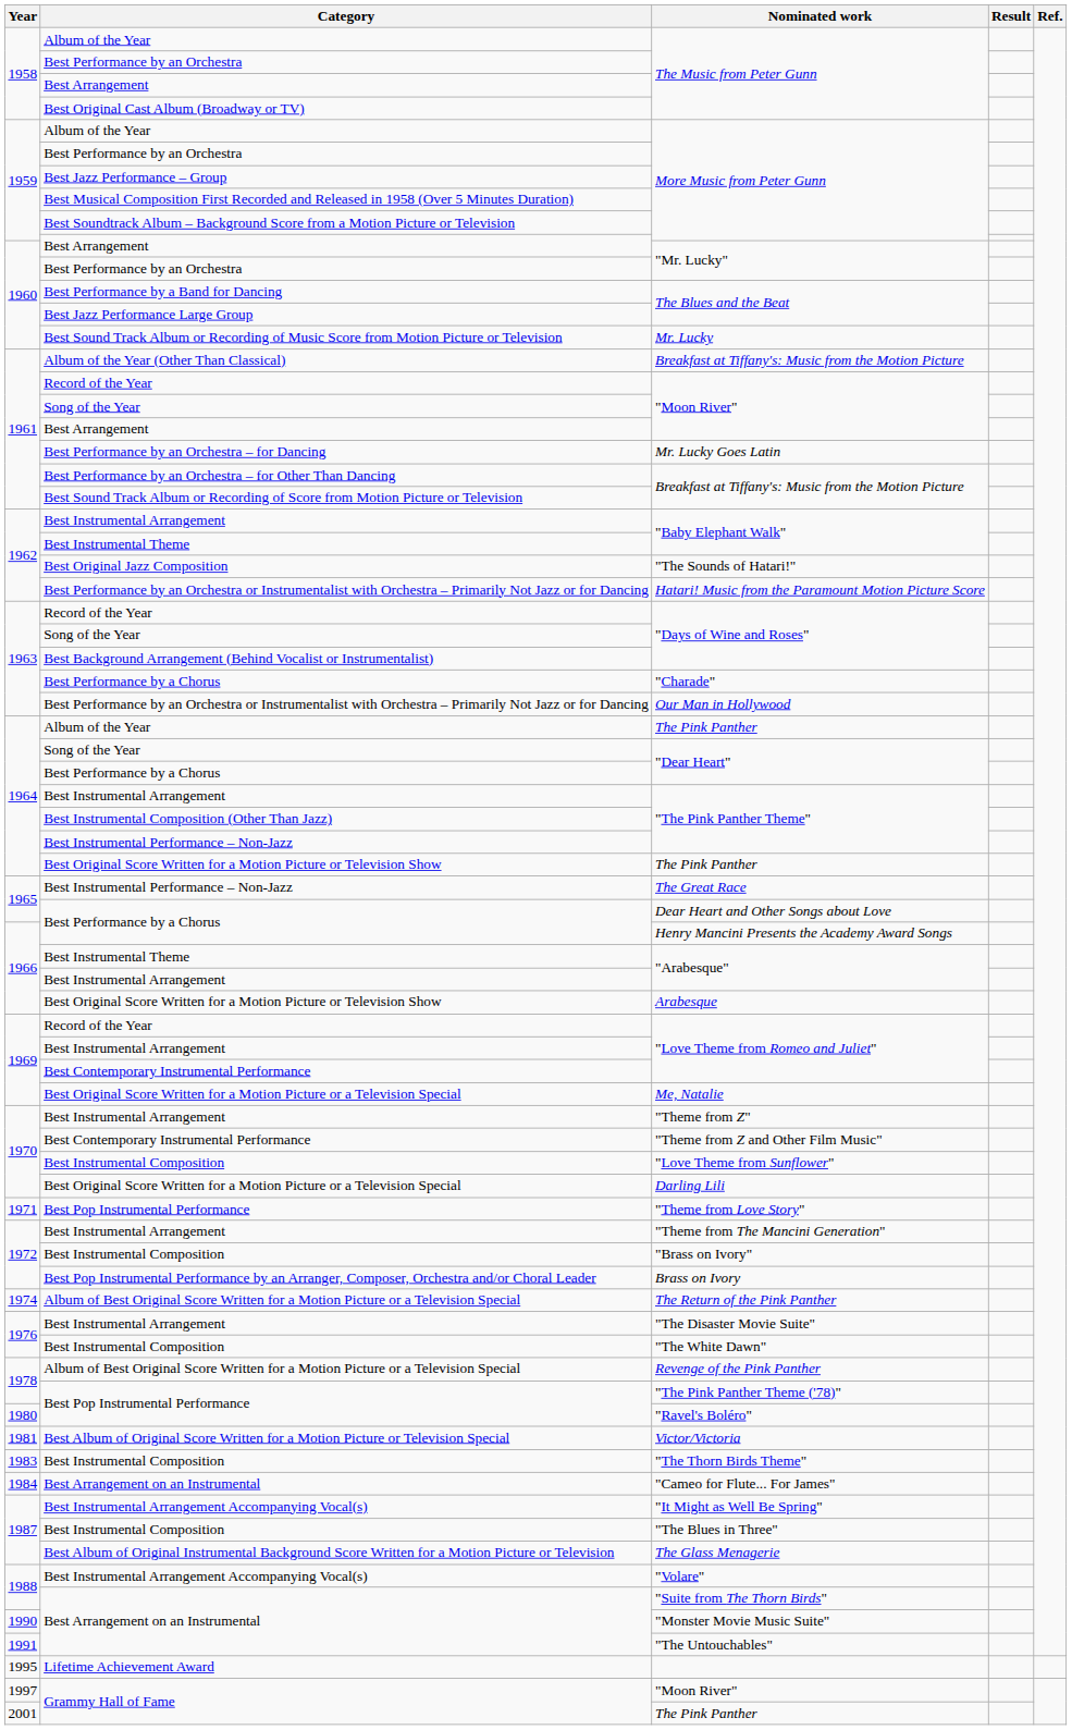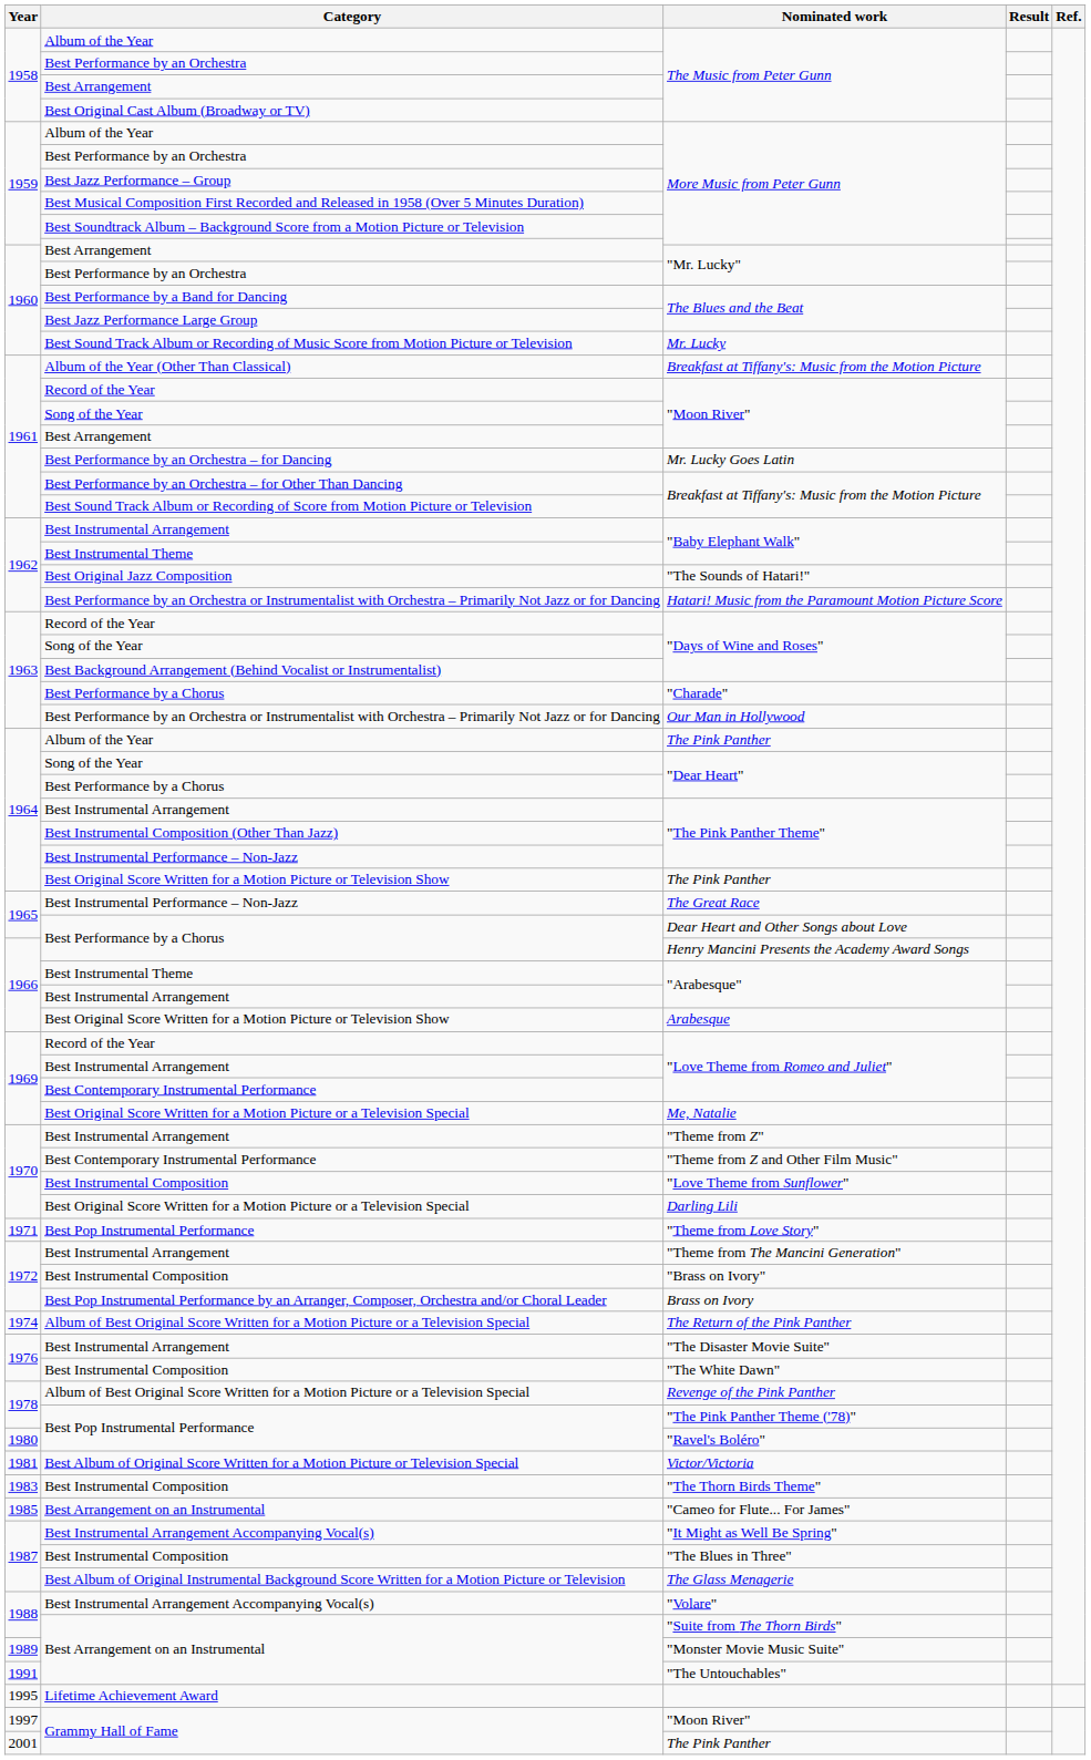 <table class="wikitable">
 <tr>
 <th>Year</th>
 <th>Category</th>
 <th>Nominated work</th>
 <th>Result</th>
 <th>Ref.</th>
 </tr>
 <tr>
 <td rowspan="4"><a href='#'>1958</a></td>
 <td><a href='#'>Album of the Year</a></td>
 <td rowspan="4"><em><a href='#'>The Music from Peter Gunn</a></em></td>
 <td></td>
 <td align="center" rowspan="72"></td>
 </tr>
 <tr>
 <td><a href='#'>Best Performance by an Orchestra</a></td>
 <td></td>
 </tr>
 <tr>
 <td><a href='#'>Best Arrangement</a></td>
 <td></td>
 </tr>
 <tr>
 <td><a href='#'>Best Original Cast Album (Broadway or TV)</a></td>
 <td></td>
 </tr>
 <tr>
 <td rowspan="6"><a href='#'>1959</a></td>
 <td>Album of the Year</td>
 <td rowspan="6"><em><a href='#'>More Music from Peter Gunn</a></em></td>
 <td></td>
 </tr>
 <tr>
 <td>Best Performance by an Orchestra</td>
 <td></td>
 </tr>
 <tr>
 <td><a href='#'>Best Jazz Performance – Group</a></td>
 <td></td>
 </tr>
 <tr>
 <td><a href='#'>Best Musical Composition First Recorded and Released in 1958 (Over 5 Minutes Duration)</a></td>
 <td></td>
 </tr>
 <tr>
 <td><a href='#'>Best Soundtrack Album – Background Score from a Motion Picture or Television</a></td>
 <td></td>
 </tr>
 <tr>
 <td rowspan="2">Best Arrangement</td>
 <td></td>
 </tr>
 <tr>
 <td rowspan="5"><a href='#'>1960</a></td>
 <td rowspan="2">"Mr. Lucky"</td>
 <td></td>
 </tr>
 <tr>
 <td>Best Performance by an Orchestra</td>
 <td></td>
 </tr>
 <tr>
 <td><a href='#'>Best Performance by a Band for Dancing</a></td>
 <td rowspan="2"><em><a href='#'>The Blues and the Beat</a></em></td>
 <td></td>
 </tr>
 <tr>
 <td><a href='#'>Best Jazz Performance Large Group</a></td>
 <td></td>
 </tr>
 <tr>
 <td><a href='#'>Best Sound Track Album or Recording of Music Score from Motion Picture or Television</a></td>
 <td><em><a href='#'>Mr. Lucky</a></em></td>
 <td></td>
 </tr>
 <tr>
 <td rowspan="7"><a href='#'>1961</a></td>
 <td><a href='#'>Album of the Year (Other Than Classical)</a></td>
 <td><em><a href='#'>Breakfast at Tiffany's: Music from the Motion Picture</a></em></td>
 <td></td>
 </tr>
 <tr>
 <td><a href='#'>Record of the Year</a></td>
 <td rowspan="3">"<a href='#'>Moon River</a>"</td>
 <td></td>
 </tr>
 <tr>
 <td><a href='#'>Song of the Year</a></td>
 <td></td>
 </tr>
 <tr>
 <td>Best Arrangement</td>
 <td></td>
 </tr>
 <tr>
 <td><a href='#'>Best Performance by an Orchestra – for Dancing</a></td>
 <td><em>Mr. Lucky Goes Latin</em></td>
 <td></td>
 </tr>
 <tr>
 <td><a href='#'>Best Performance by an Orchestra – for Other Than Dancing</a></td>
 <td rowspan="2"><em>Breakfast at Tiffany's: Music from the Motion Picture</em></td>
 <td></td>
 </tr>
 <tr>
 <td><a href='#'>Best Sound Track Album or Recording of Score from Motion Picture or Television</a></td>
 <td></td>
 </tr>
 <tr>
 <td rowspan="4"><a href='#'>1962</a></td>
 <td><a href='#'>Best Instrumental Arrangement</a></td>
 <td rowspan="2">"<a href='#'>Baby Elephant Walk</a>"</td>
 <td></td>
 </tr>
 <tr>
 <td><a href='#'>Best Instrumental Theme</a></td>
 <td></td>
 </tr>
 <tr>
 <td><a href='#'>Best Original Jazz Composition</a></td>
 <td>"The Sounds of Hatari!"</td>
 <td></td>
 </tr>
 <tr>
 <td><a href='#'>Best Performance by an Orchestra or Instrumentalist with Orchestra – Primarily Not Jazz or for Dancing</a></td>
 <td><em><a href='#'>Hatari! Music from the Paramount Motion Picture Score</a></em></td>
 <td></td>
 </tr>
 <tr>
 <td rowspan="5"><a href='#'>1963</a></td>
 <td>Record of the Year</td>
 <td rowspan="3">"<a href='#'>Days of Wine and Roses</a>"</td>
 <td></td>
 </tr>
 <tr>
 <td>Song of the Year</td>
 <td></td>
 </tr>
 <tr>
 <td><a href='#'>Best Background Arrangement (Behind Vocalist or Instrumentalist)</a></td>
 <td></td>
 </tr>
 <tr>
 <td><a href='#'>Best Performance by a Chorus</a></td>
 <td>"<a href='#'>Charade</a>"</td>
 <td></td>
 </tr>
 <tr>
 <td>Best Performance by an Orchestra or Instrumentalist with Orchestra – Primarily Not Jazz or for Dancing</td>
 <td><em><a href='#'>Our Man in Hollywood</a></em></td>
 <td></td>
 </tr>
 <tr>
 <td rowspan="7"><a href='#'>1964</a></td>
 <td>Album of the Year</td>
 <td><em><a href='#'>The Pink Panther</a></em></td>
 <td></td>
 </tr>
 <tr>
 <td>Song of the Year</td>
 <td rowspan="2">"<a href='#'>Dear Heart</a>"</td>
 <td></td>
 </tr>
 <tr>
 <td>Best Performance by a Chorus</td>
 <td></td>
 </tr>
 <tr>
 <td>Best Instrumental Arrangement</td>
 <td rowspan="3">"<a href='#'>The Pink Panther Theme</a>"</td>
 <td></td>
 </tr>
 <tr>
 <td><a href='#'>Best Instrumental Composition (Other Than Jazz)</a></td>
 <td></td>
 </tr>
 <tr>
 <td><a href='#'>Best Instrumental Performance – Non-Jazz</a></td>
 <td></td>
 </tr>
 <tr>
 <td><a href='#'>Best Original Score Written for a Motion Picture or Television Show</a></td>
 <td><em>The Pink Panther</em></td>
 <td></td>
 </tr>
 <tr>
 <td rowspan="2"><a href='#'>1965</a></td>
 <td>Best Instrumental Performance – Non-Jazz</td>
 <td><em><a href='#'>The Great Race</a></em></td>
 <td></td>
 </tr>
 <tr>
 <td rowspan="2">Best Performance by a Chorus</td>
 <td><em>Dear Heart and Other Songs about Love</em></td>
 <td></td>
 </tr>
 <tr>
 <td rowspan="4"><a href='#'>1966</a></td>
 <td><em>Henry Mancini Presents the Academy Award Songs</em></td>
 <td></td>
 </tr>
 <tr>
 <td>Best Instrumental Theme</td>
 <td rowspan="2">"Arabesque"</td>
 <td></td>
 </tr>
 <tr>
 <td>Best Instrumental Arrangement</td>
 <td></td>
 </tr>
 <tr>
 <td>Best Original Score Written for a Motion Picture or Television Show</td>
 <td><em><a href='#'>Arabesque</a></em></td>
 <td></td>
 </tr>
 <tr>
 <td rowspan="4"><a href='#'>1969</a></td>
 <td>Record of the Year</td>
 <td rowspan="3">"<a href='#'>Love Theme from <em>Romeo and Juliet</em></a>"</td>
 <td></td>
 </tr>
 <tr>
 <td>Best Instrumental Arrangement</td>
 <td></td>
 </tr>
 <tr>
 <td><a href='#'>Best Contemporary Instrumental Performance</a></td>
 <td></td>
 </tr>
 <tr>
 <td><a href='#'>Best Original Score Written for a Motion Picture or a Television Special</a></td>
 <td><em><a href='#'>Me, Natalie</a></em></td>
 <td></td>
 </tr>
 <tr>
 <td rowspan="4"><a href='#'>1970</a></td>
 <td>Best Instrumental Arrangement</td>
 <td>"Theme from <em>Z</em>"</td>
 <td></td>
 </tr>
 <tr>
 <td>Best Contemporary Instrumental Performance</td>
 <td>"Theme from <em>Z</em> and Other Film Music"</td>
 <td></td>
 </tr>
 <tr>
 <td><a href='#'>Best Instrumental Composition</a></td>
 <td>"<a href='#'>Love Theme from <em>Sunflower</em></a>"</td>
 <td></td>
 </tr>
 <tr>
 <td>Best Original Score Written for a Motion Picture or a Television Special</td>
 <td><em><a href='#'>Darling Lili</a></em></td>
 <td></td>
 </tr>
 <tr>
 <td><a href='#'>1971</a></td>
 <td><a href='#'>Best Pop Instrumental Performance</a></td>
 <td>"<a href='#'>Theme from <em>Love Story</em></a>"</td>
 <td></td>
 </tr>
 <tr>
 <td rowspan="3"><a href='#'>1972</a></td>
 <td>Best Instrumental Arrangement</td>
 <td>"Theme from <em>The Mancini Generation</em>"</td>
 <td></td>
 </tr>
 <tr>
 <td>Best Instrumental Composition</td>
 <td>"Brass on Ivory"</td>
 <td></td>
 </tr>
 <tr>
 <td><a href='#'>Best Pop Instrumental Performance by an Arranger, Composer, Orchestra and/or Choral Leader</a></td>
 <td><em>Brass on Ivory</em></td>
 <td></td>
 </tr>
 <tr>
 <td><a href='#'>1974</a></td>
 <td><a href='#'>Album of Best Original Score Written for a Motion Picture or a Television Special</a></td>
 <td><em><a href='#'>The Return of the Pink Panther</a></em></td>
 <td></td>
 </tr>
 <tr>
 <td rowspan="2"><a href='#'>1976</a></td>
 <td>Best Instrumental Arrangement</td>
 <td>"The Disaster Movie Suite"</td>
 <td></td>
 </tr>
 <tr>
 <td>Best Instrumental Composition</td>
 <td>"The White Dawn"</td>
 <td></td>
 </tr>
 <tr>
 <td rowspan="2"><a href='#'>1978</a></td>
 <td>Album of Best Original Score Written for a Motion Picture or a Television Special</td>
 <td><em><a href='#'>Revenge of the Pink Panther</a></em></td>
 <td></td>
 </tr>
 <tr>
 <td rowspan="2">Best Pop Instrumental Performance</td>
 <td>"<a href='#'>The Pink Panther Theme ('78)</a>"</td>
 <td></td>
 </tr>
 <tr>
 <td><a href='#'>1980</a></td>
 <td>"<a href='#'>Ravel's Boléro</a>"</td>
 <td></td>
 </tr>
 <tr>
 <td><a href='#'>1981</a></td>
 <td><a href='#'>Best Album of Original Score Written for a Motion Picture or Television Special</a></td>
 <td><em><a href='#'>Victor/Victoria</a></em></td>
 <td></td>
 </tr>
 <tr>
 <td><a href='#'>1983</a></td>
 <td>Best Instrumental Composition</td>
 <td>"<a href='#'>The Thorn Birds Theme</a>"</td>
 <td></td>
 </tr>
 <tr>
-<td><a href='#'>1984</a></td>
+<td><a href='#'>1985</a></td>
 <td><a href='#'>Best Arrangement on an Instrumental</a></td>
 <td>"Cameo for Flute... For James"</td>
 <td></td>
 </tr>
 <tr>
 <td rowspan="3"><a href='#'>1987</a></td>
 <td><a href='#'>Best Instrumental Arrangement Accompanying Vocal(s)</a></td>
 <td>"<a href='#'>It Might as Well Be Spring</a>"</td>
 <td></td>
 </tr>
 <tr>
 <td>Best Instrumental Composition</td>
 <td>"The Blues in Three"</td>
 <td></td>
 </tr>
 <tr>
 <td><a href='#'>Best Album of Original Instrumental Background Score Written for a Motion Picture or Television</a></td>
 <td><em><a href='#'>The Glass Menagerie</a></em></td>
 <td></td>
 </tr>
 <tr>
 <td rowspan="2"><a href='#'>1988</a></td>
 <td>Best Instrumental Arrangement Accompanying Vocal(s)</td>
 <td>"<a href='#'>Volare</a>"</td>
 <td></td>
 </tr>
 <tr>
 <td rowspan="3">Best Arrangement on an Instrumental</td>
 <td>"<a href='#'>Suite from <em>The Thorn Birds</em></a>"</td>
 <td></td>
 </tr>
 <tr>
-<td><a href='#'>1990</a></td>
+<td><a href='#'>1989</a></td>
 <td>"Monster Movie Music Suite"</td>
 <td></td>
 </tr>
 <tr>
 <td><a href='#'>1991</a></td>
 <td>"The Untouchables"</td>
 <td></td>
 </tr>
 <tr>
 <td>1995</td>
 <td><a href='#'>Lifetime Achievement Award</a></td>
 <td></td>
 <td></td>
 <td align="center"></td>
 </tr>
 <tr>
 <td>1997</td>
 <td rowspan="2"><a href='#'>Grammy Hall of Fame</a></td>
 <td>"Moon River"</td>
 <td></td>
 <td align="center" rowspan="2"></td>
 </tr>
 <tr>
 <td>2001</td>
 <td><em>The Pink Panther</em></td>
 <td></td>
 </tr>
 </table>
